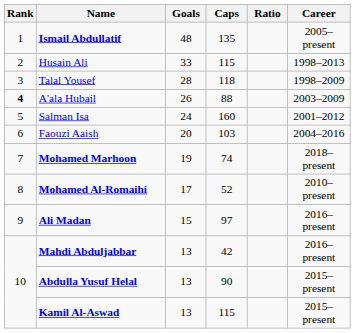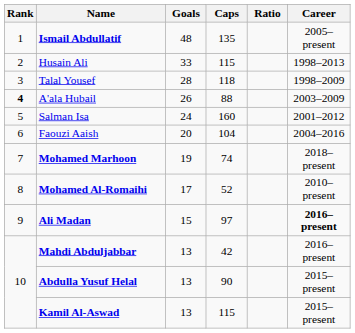 <table class="wikitable sortable" style="text-align:center">
 <tr>
 <th width=30>Rank</th>
 <th width=175>Name</th>
 <th width=50>Goals</th>
 <th width=50>Caps</th>
 <th width=50>Ratio</th>
 <th width=80>Career</th>
 </tr>
 <tr>
 <td>1</td>
 <td style="text-align:left"><strong><a href='#'>Ismail Abdullatif</a></strong></td>
 <td>48</td>
 <td>135</td>
 <td></td>
 <td>2005–present</td>
 </tr>
 <tr>
 <td>2</td>
 <td style="text-align:left"><a href='#'>Husain Ali</a></td>
 <td>33</td>
 <td>115</td>
 <td></td>
 <td>1998–2013</td>
 </tr>
 <tr>
 <td>3</td>
 <td style="text-align:left"><a href='#'>Talal Yousef</a></td>
 <td>28</td>
 <td>118</td>
 <td></td>
 <td>1998–2009</td>
 </tr>
 <tr>
 <td><strong>4</strong></td>
 <td style="text-align:left"><a href='#'>A'ala Hubail</a></td>
 <td>26</td>
 <td>88</td>
 <td></td>
 <td>2003–2009</td>
 </tr>
 <tr>
 <td>5</td>
 <td style="text-align:left"><a href='#'>Salman Isa</a></td>
 <td>24</td>
 <td>160</td>
 <td></td>
 <td>2001–2012</td>
 </tr>
 <tr>
 <td>6</td>
 <td style="text-align:left"><a href='#'>Faouzi Aaish</a></td>
 <td>20</td>
-<td>103</td>
+<td>104</td>
 <td></td>
 <td>2004–2016</td>
 </tr>
 <tr>
 <td>7</td>
 <td style="text-align:left"><strong><a href='#'>Mohamed Marhoon</a></strong></td>
 <td>19</td>
 <td>74</td>
 <td></td>
 <td>2018–present</td>
 </tr>
 <tr>
 <td>8</td>
 <td style="text-align:left"><strong><a href='#'>Mohamed Al-Romaihi</a></strong></td>
 <td>17</td>
 <td>52</td>
 <td></td>
 <td>2010–present</td>
 </tr>
 <tr>
 <td>9</td>
 <td style="text-align:left"><strong><a href='#'>Ali Madan</a></strong></td>
 <td>15</td>
 <td>97</td>
 <td></td>
-<td>2016–present</td>
+<td><strong>2016–present</strong></td>
 </tr>
 <tr>
 <td rowspan=3>10</td>
 <td style="text-align:left"><strong><a href='#'>Mahdi Abduljabbar</a></strong></td>
 <td>13</td>
 <td>42</td>
 <td></td>
 <td>2016–present</td>
 </tr>
 <tr>
 <td style="text-align:left"><strong><a href='#'>Abdulla Yusuf Helal</a></strong></td>
 <td>13</td>
 <td>90</td>
 <td></td>
 <td>2015–present</td>
 </tr>
 <tr>
 <td style="text-align:left"><strong><a href='#'>Kamil Al-Aswad</a></strong></td>
 <td>13</td>
 <td>115</td>
 <td></td>
 <td>2015–present</td>
 </tr>
 </table>
